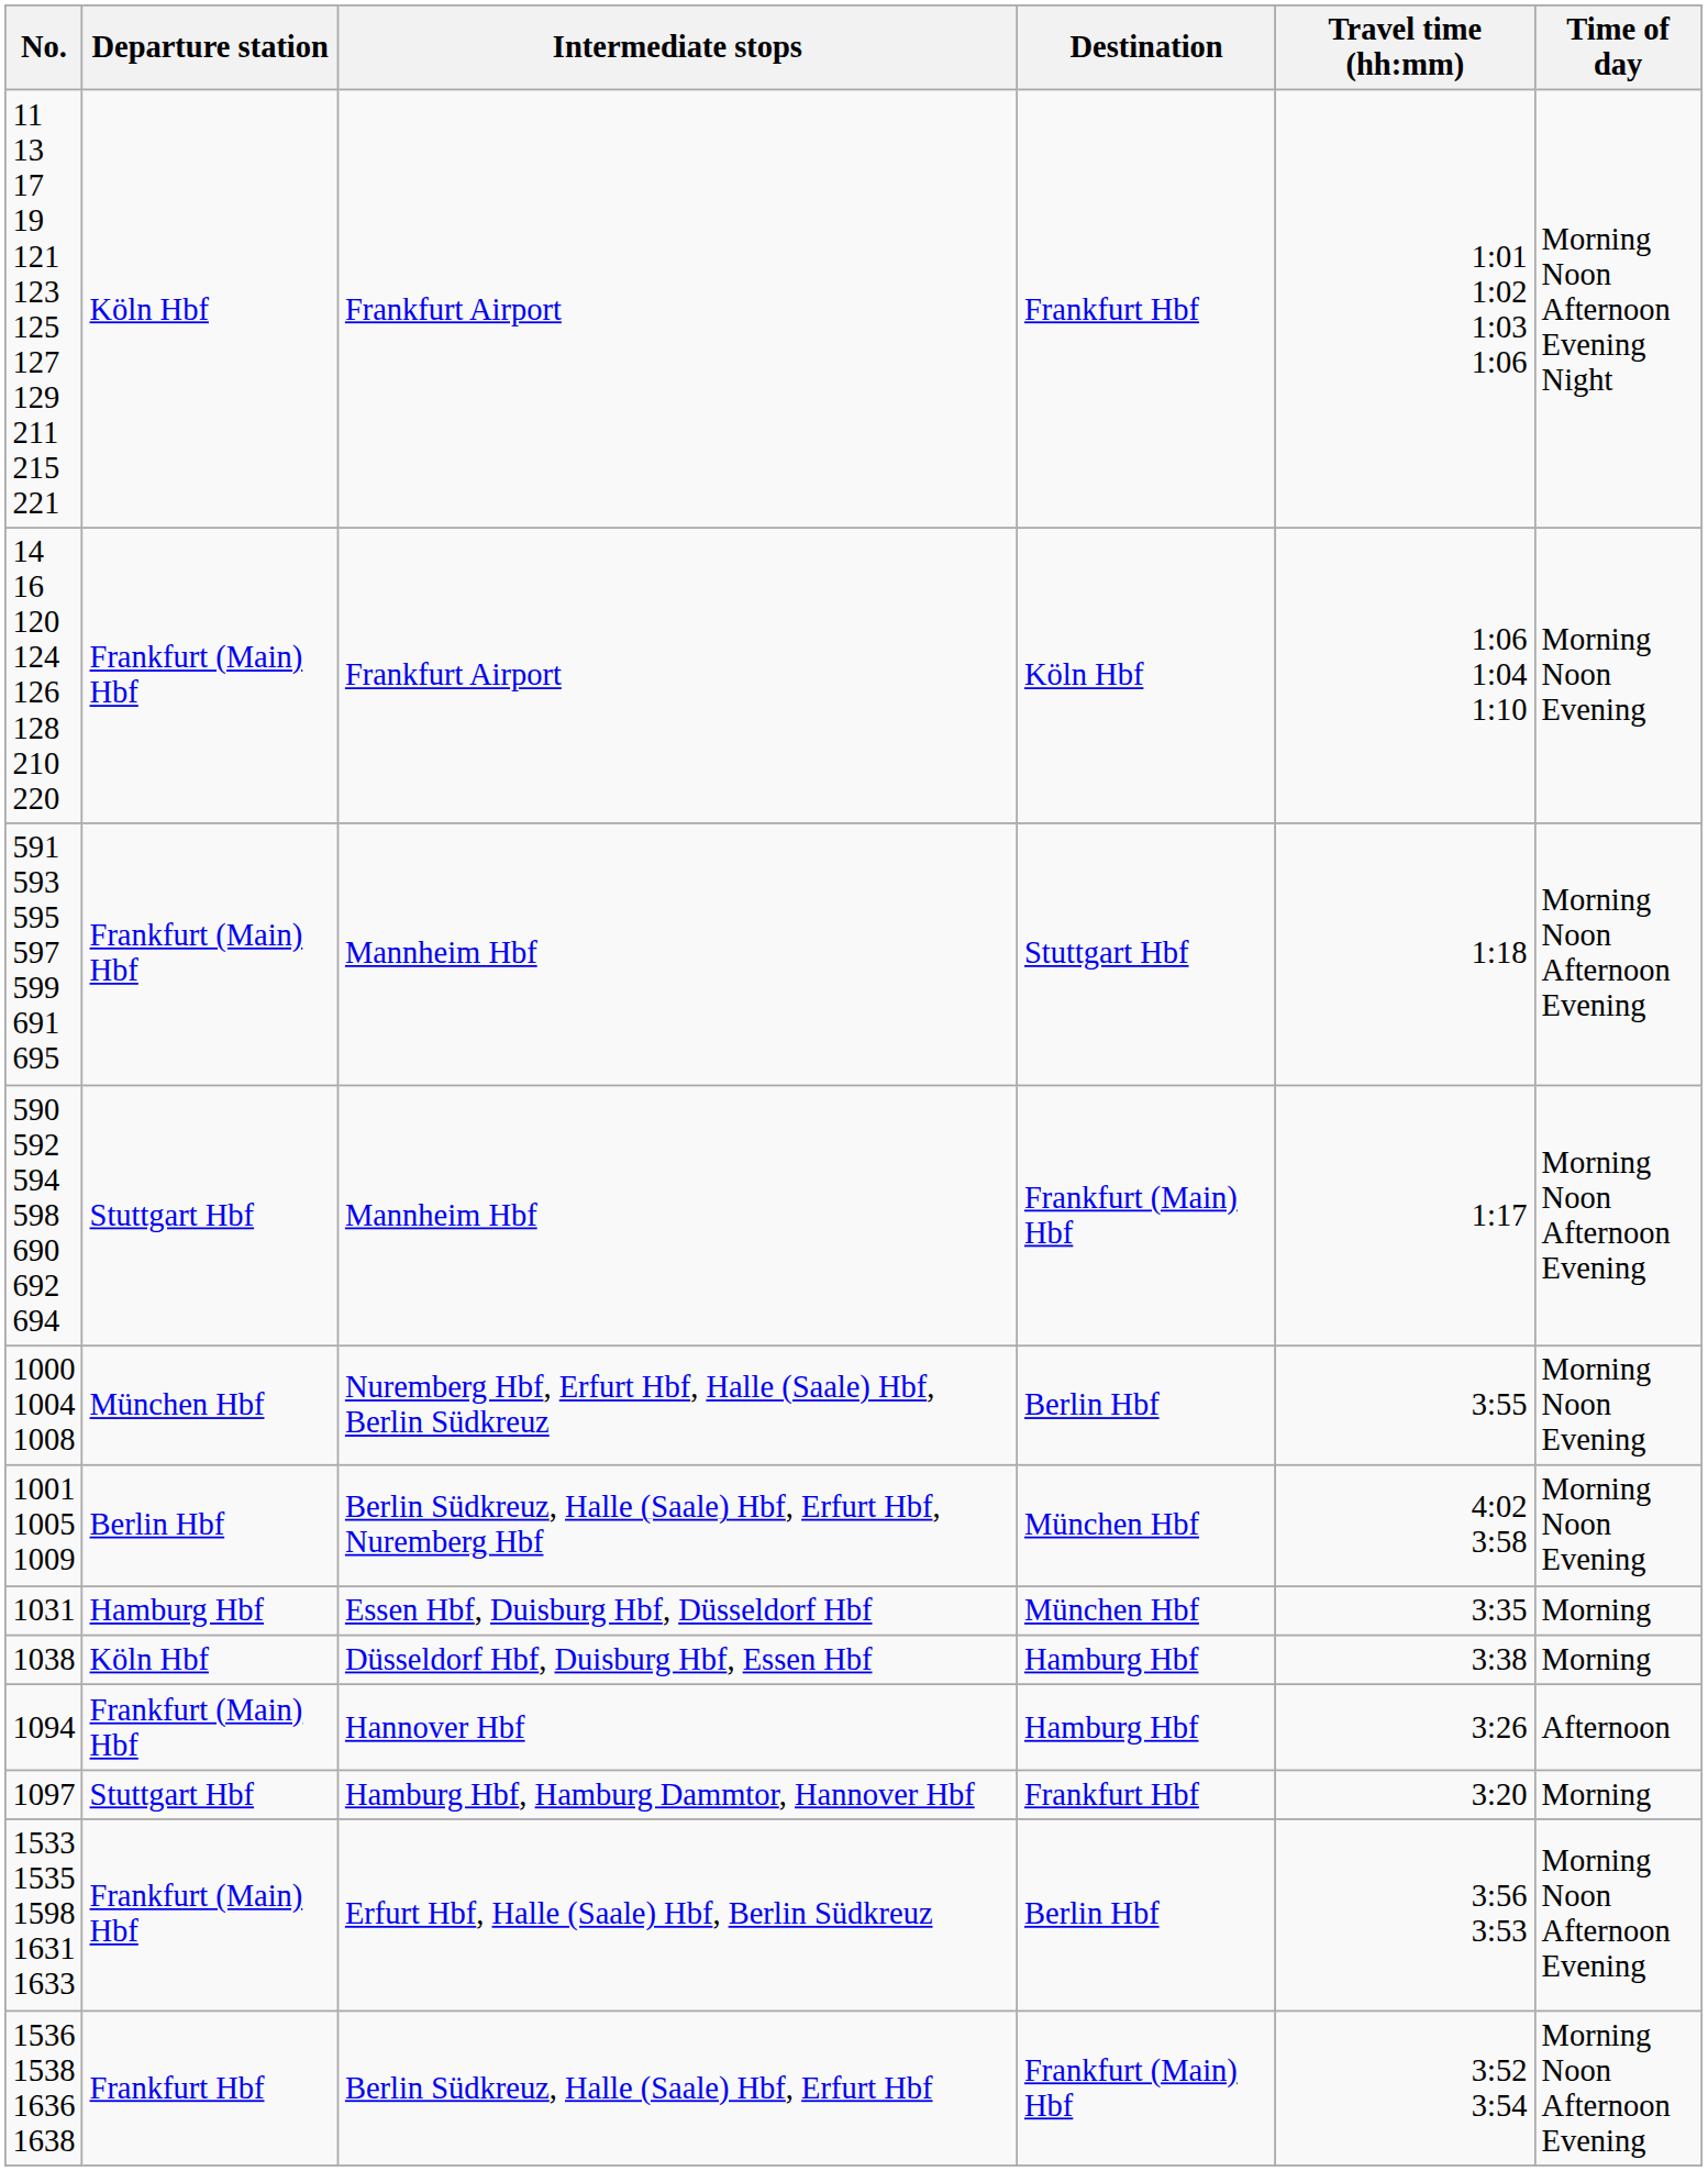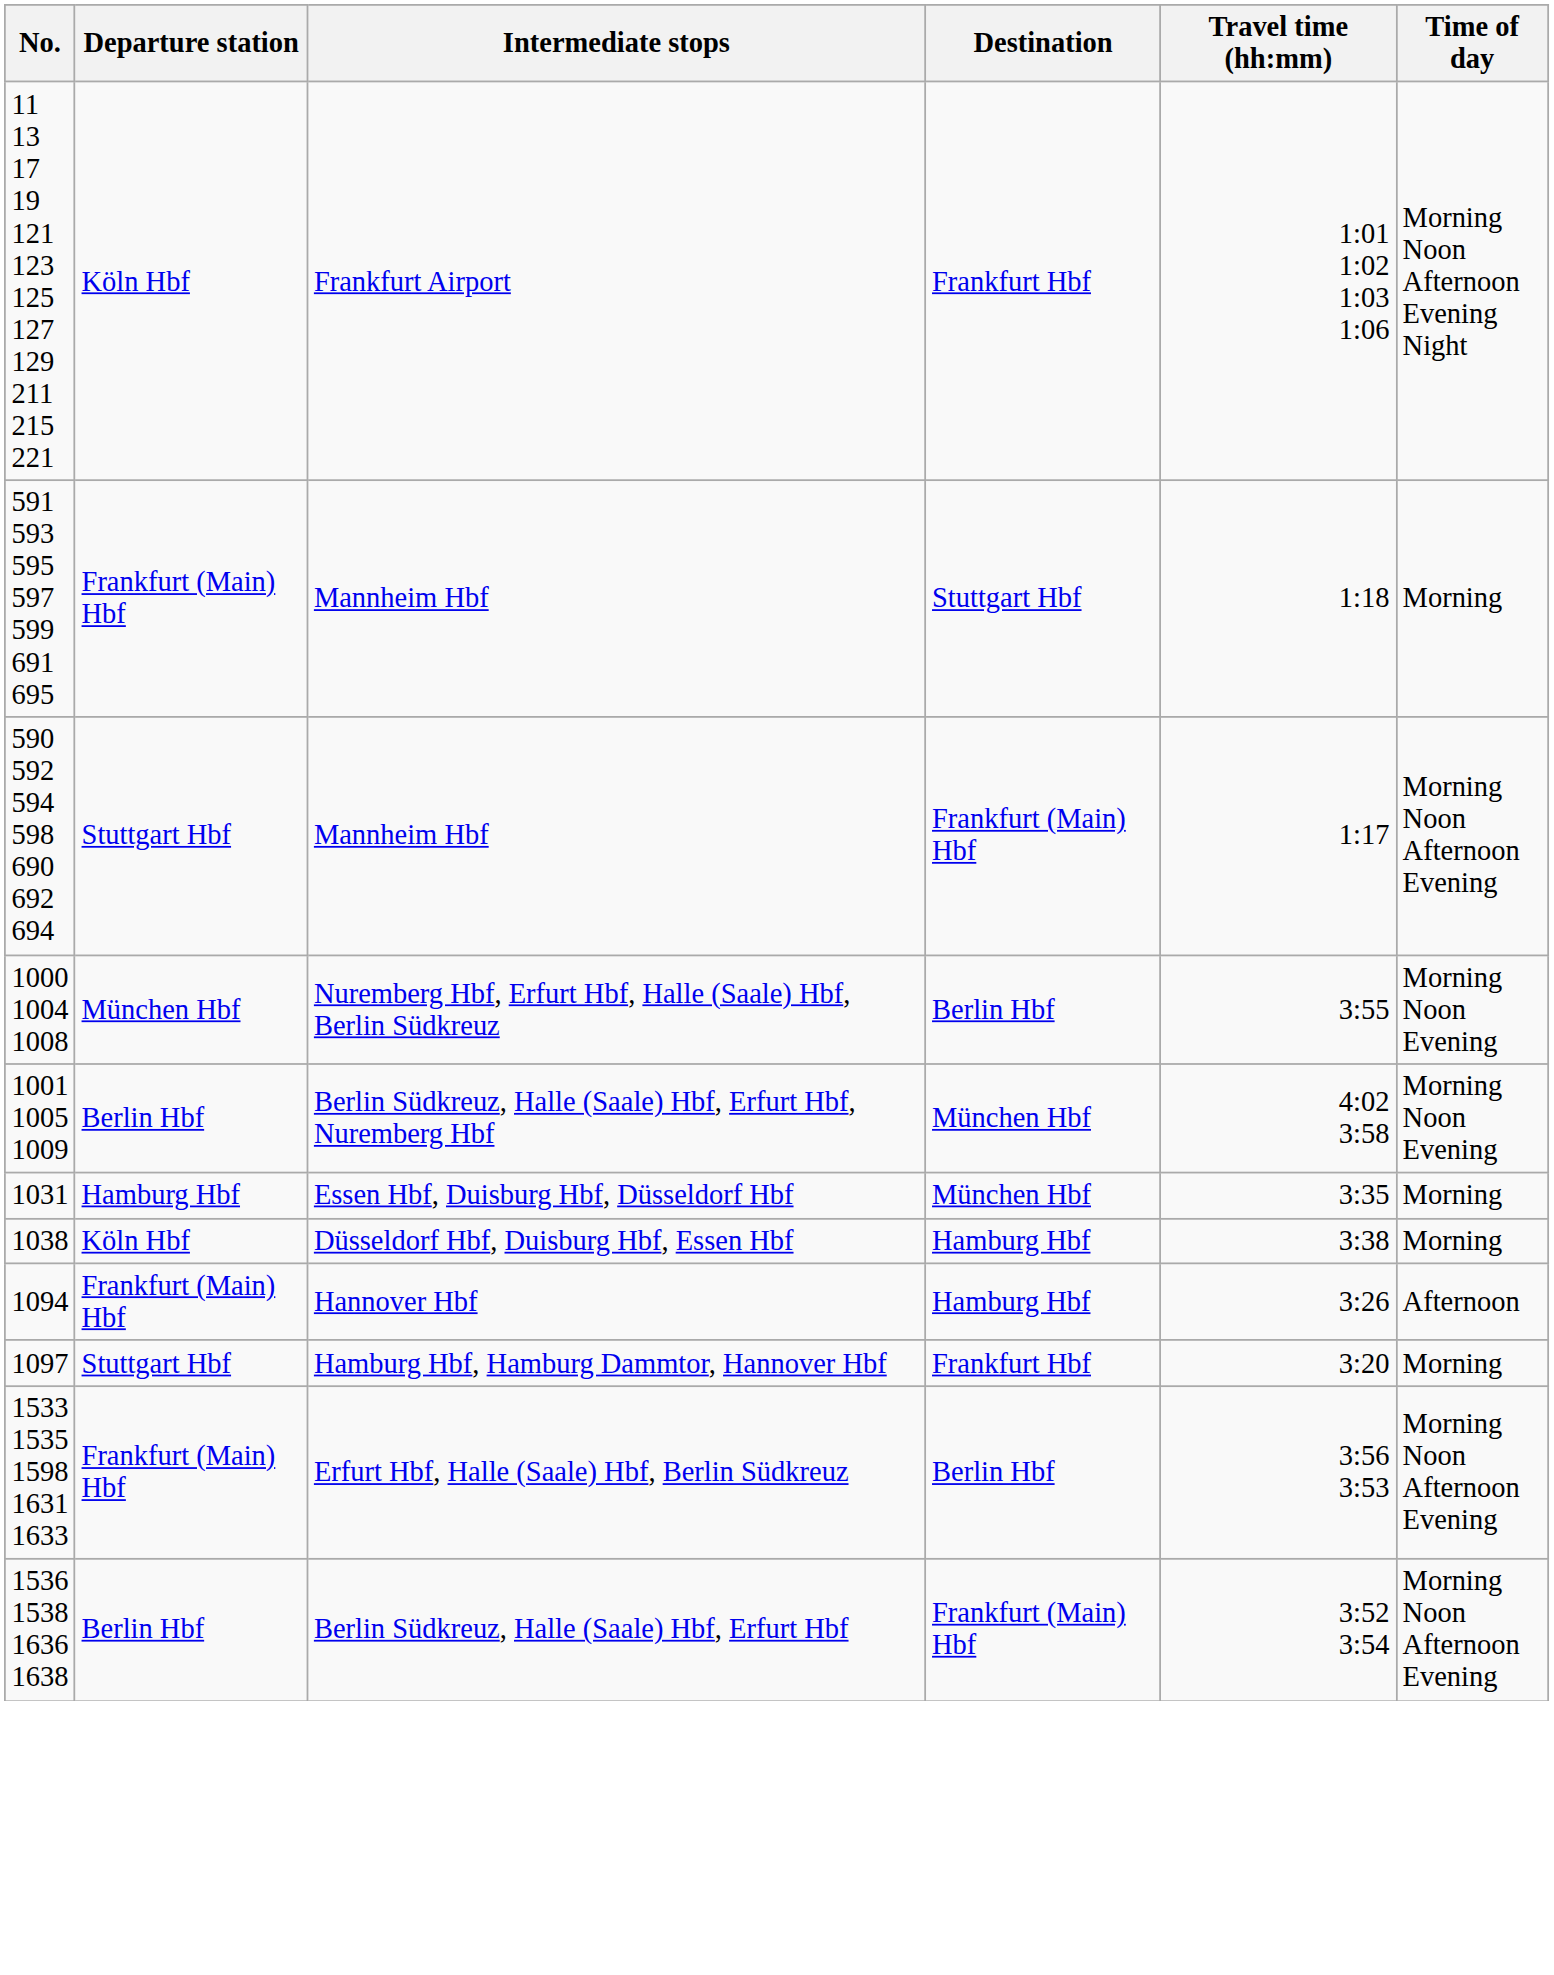 <table class="wikitable">
 <tr>
 <th>No.</th>
 <th>Departure station</th>
 <th>Intermediate stops</th>
 <th>Destination</th>
 <th>Travel time (hh:mm)</th>
 <th>Time of day</th>
 </tr>
 <tr>
 <td>11<br>13<br>17<br>19<br>121<br>123<br>125<br>127<br>129<br>211<br>215<br>221</td>
 <td><a href='#'>Köln Hbf</a></td>
 <td><a href='#'>Frankfurt Airport</a></td>
 <td><a href='#'>Frankfurt Hbf</a></td>
 <td style="text-align:right;">1:01<br>1:02<br>1:03<br>1:06</td>
 <td>Morning<br>Noon<br>Afternoon<br>Evening<br>Night</td>
 </tr>
 <tr>
-<td>14<br>16<br>120<br>124<br>126<br>128<br>210<br>220</td>
-<td><a href='#'>Frankfurt (Main) Hbf</a></td>
-<td><a href='#'>Frankfurt Airport</a></td>
-<td><a href='#'>Köln Hbf</a></td>
-<td style="text-align:right;">1:06<br>1:04<br>1:10</td>
-<td>Morning<br>Noon<br>Evening</td>
-</tr>
-<tr>
 <td>591<br>593<br>595<br>597<br>599<br>691<br>695</td>
 <td><a href='#'>Frankfurt (Main) Hbf</a></td>
 <td><a href='#'>Mannheim Hbf</a></td>
 <td><a href='#'>Stuttgart Hbf</a></td>
 <td style="text-align:right;">1:18</td>
-<td>Morning<br>Noon<br>Afternoon<br>Evening</td>
+<td>Morning</td>
 </tr>
 <tr>
 <td>590<br>592<br>594<br>598<br>690<br>692<br>694</td>
 <td><a href='#'>Stuttgart Hbf</a></td>
 <td><a href='#'>Mannheim Hbf</a></td>
 <td><a href='#'>Frankfurt (Main) Hbf</a></td>
 <td style="text-align:right;">1:17</td>
 <td>Morning<br>Noon<br>Afternoon<br>Evening</td>
 </tr>
 <tr>
 <td>1000<br>1004<br>1008</td>
 <td><a href='#'>München Hbf</a></td>
 <td><a href='#'>Nuremberg Hbf</a>, <a href='#'>Erfurt Hbf</a>, <a href='#'>Halle (Saale) Hbf</a>, <a href='#'>Berlin Südkreuz</a></td>
 <td><a href='#'>Berlin Hbf</a></td>
 <td style="text-align:right;">3:55</td>
 <td>Morning<br>Noon<br>Evening</td>
 </tr>
 <tr>
 <td>1001<br>1005<br>1009</td>
 <td><a href='#'>Berlin Hbf</a></td>
 <td><a href='#'>Berlin Südkreuz</a>, <a href='#'>Halle (Saale) Hbf</a>, <a href='#'>Erfurt Hbf</a>, <a href='#'>Nuremberg Hbf</a></td>
 <td><a href='#'>München Hbf</a></td>
 <td style="text-align:right;">4:02<br>3:58</td>
 <td>Morning<br>Noon<br>Evening</td>
 </tr>
 <tr>
 <td>1031</td>
 <td><a href='#'>Hamburg Hbf</a></td>
 <td><a href='#'>Essen Hbf</a>, <a href='#'>Duisburg Hbf</a>, <a href='#'>Düsseldorf Hbf</a></td>
 <td><a href='#'>München Hbf</a></td>
 <td style="text-align:right;">3:35</td>
 <td>Morning</td>
 </tr>
 <tr>
 <td>1038</td>
 <td><a href='#'>Köln Hbf</a></td>
 <td><a href='#'>Düsseldorf Hbf</a>, <a href='#'>Duisburg Hbf</a>, <a href='#'>Essen Hbf</a></td>
 <td><a href='#'>Hamburg Hbf</a></td>
 <td style="text-align:right;">3:38</td>
 <td>Morning</td>
 </tr>
 <tr>
 <td>1094</td>
 <td><a href='#'>Frankfurt (Main) Hbf</a></td>
 <td><a href='#'>Hannover Hbf</a></td>
 <td><a href='#'>Hamburg Hbf</a></td>
 <td style="text-align:right;">3:26</td>
 <td>Afternoon</td>
 </tr>
 <tr>
 <td>1097</td>
 <td><a href='#'>Stuttgart Hbf</a></td>
 <td><a href='#'>Hamburg Hbf</a>, <a href='#'>Hamburg Dammtor</a>, <a href='#'>Hannover Hbf</a></td>
 <td><a href='#'>Frankfurt Hbf</a></td>
 <td style="text-align:right;">3:20</td>
 <td>Morning</td>
 </tr>
 <tr>
 <td>1533<br>1535<br>1598<br>1631<br>1633</td>
 <td><a href='#'>Frankfurt (Main) Hbf</a></td>
 <td><a href='#'>Erfurt Hbf</a>, <a href='#'>Halle (Saale) Hbf</a>, <a href='#'>Berlin Südkreuz</a></td>
 <td><a href='#'>Berlin Hbf</a></td>
 <td style="text-align:right;">3:56<br>3:53</td>
 <td>Morning<br>Noon<br>Afternoon<br>Evening</td>
 </tr>
 <tr>
 <td>1536<br>1538<br>1636<br>1638</td>
-<td><a href='#'>Frankfurt Hbf</a></td>
+<td><a href='#'>Berlin Hbf</a></td>
 <td><a href='#'>Berlin Südkreuz</a>, <a href='#'>Halle (Saale) Hbf</a>, <a href='#'>Erfurt Hbf</a></td>
 <td><a href='#'>Frankfurt (Main) Hbf</a></td>
 <td style="text-align:right;">3:52<br>3:54</td>
 <td>Morning<br>Noon<br>Afternoon<br>Evening</td>
 </tr>
 </table>
